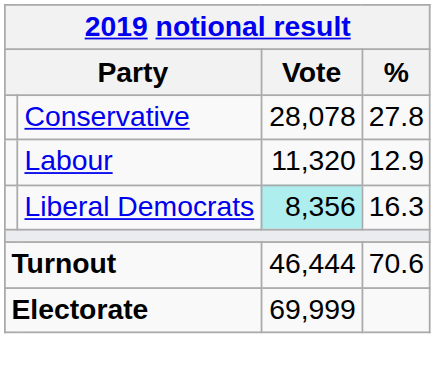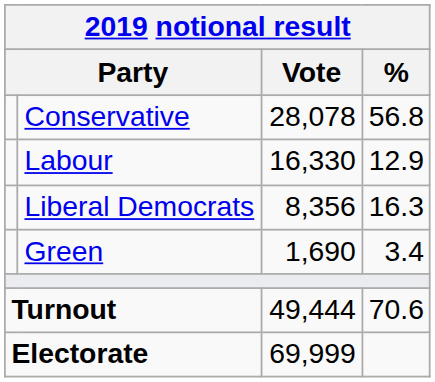 <table class="wikitable">
 <tr>
 <th colspan="4"><a href='#'>2019</a> <a href='#'>notional result</a></th>
 </tr>
 <tr>
 <th bgcolor="#DDDDFF" width="130px" colspan="2">Party</th>
 <th bgcolor="#DDDDFF" width="50px">Vote</th>
 <th bgcolor="#DDDDFF" width="30px">%</th>
 </tr>
 <tr>
 <td></td>
 <td><a href='#'>Conservative</a></td>
 <td align=right>28,078</td>
-<td align=right>27.8</td>
+<td align=right>56.8</td>
 </tr>
 <tr>
 <td></td>
 <td><a href='#'>Labour</a></td>
-<td align=right>11,320</td>
+<td align=right>16,330</td>
 <td align=right>12.9</td>
 </tr>
 <tr>
 <td></td>
 <td><a href='#'>Liberal Democrats</a></td>
-<td align=right style="background: paleturquoise;">8,356</td>
+<td align=right>8,356</td>
 <td align=right>16.3</td>
+</tr>
+<tr>
+<td></td>
+<td><a href='#'>Green</a></td>
+<td align=right>1,690</td>
+<td align=right>3.4</td>
 </tr>
 <tr>
 <td colspan="4" bgcolor="#EAECF0"></td>
 </tr>
 <tr>
 <td colspan="2"><strong>Turnout</strong></td>
-<td align=right>46,444</td>
+<td align=right>49,444</td>
 <td align=right>70.6</td>
 </tr>
 <tr>
 <td colspan="2"><strong>Electorate</strong></td>
 <td align=right>69,999</td>
 </tr>
 </table>
